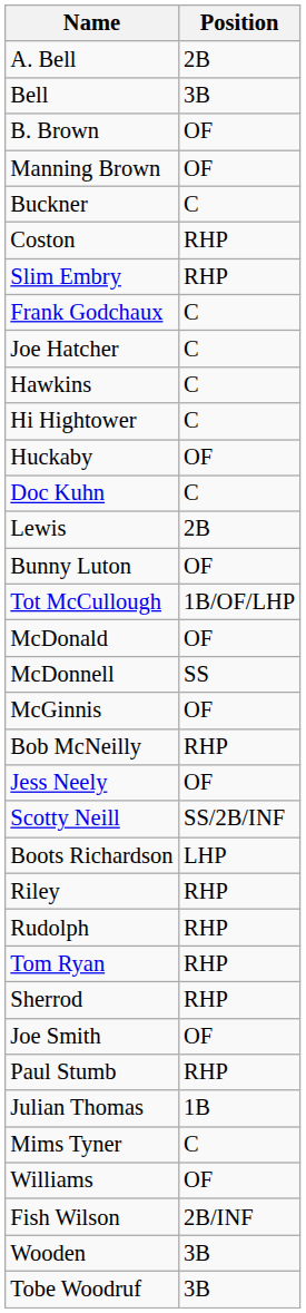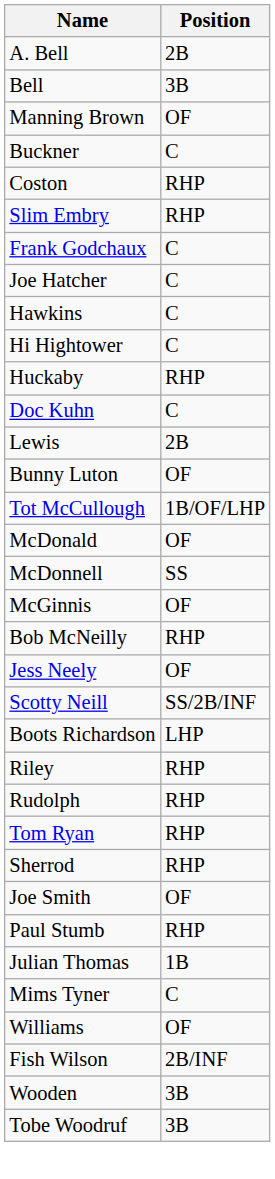 <table class="wikitable">
 <tr>
 <th>Name</th>
 <th>Position</th>
 </tr>
 <tr>
 <td>A. Bell</td>
 <td>2B</td>
 </tr>
 <tr>
 <td>Bell</td>
 <td>3B</td>
-</tr>
-<tr>
-<td>B. Brown</td>
-<td>OF</td>
 </tr>
 <tr>
 <td>Manning Brown</td>
 <td>OF</td>
 </tr>
 <tr>
 <td>Buckner</td>
 <td>C</td>
 </tr>
 <tr>
 <td>Coston</td>
 <td>RHP</td>
 </tr>
 <tr>
 <td><a href='#'>Slim Embry</a></td>
 <td>RHP</td>
 </tr>
 <tr>
 <td><a href='#'>Frank Godchaux</a></td>
 <td>C</td>
 </tr>
 <tr>
 <td>Joe Hatcher</td>
 <td>C</td>
 </tr>
 <tr>
 <td>Hawkins</td>
 <td>C</td>
 </tr>
 <tr>
 <td>Hi Hightower</td>
 <td>C</td>
 </tr>
 <tr>
 <td>Huckaby</td>
-<td>OF</td>
+<td>RHP</td>
 </tr>
 <tr>
 <td><a href='#'>Doc Kuhn</a></td>
 <td>C</td>
 </tr>
 <tr>
 <td>Lewis</td>
 <td>2B</td>
 </tr>
 <tr>
 <td>Bunny Luton</td>
 <td>OF</td>
 </tr>
 <tr>
 <td><a href='#'>Tot McCullough</a></td>
 <td>1B/OF/LHP</td>
 </tr>
 <tr>
 <td>McDonald</td>
 <td>OF</td>
 </tr>
 <tr>
 <td>McDonnell</td>
 <td>SS</td>
 </tr>
 <tr>
 <td>McGinnis</td>
 <td>OF</td>
 </tr>
 <tr>
 <td>Bob McNeilly</td>
 <td>RHP</td>
 </tr>
 <tr>
 <td><a href='#'>Jess Neely</a></td>
 <td>OF</td>
 </tr>
 <tr>
 <td><a href='#'>Scotty Neill</a></td>
 <td>SS/2B/INF</td>
 </tr>
 <tr>
 <td>Boots Richardson</td>
 <td>LHP</td>
 </tr>
 <tr>
 <td>Riley</td>
 <td>RHP</td>
 </tr>
 <tr>
 <td>Rudolph</td>
 <td>RHP</td>
 </tr>
 <tr>
 <td><a href='#'>Tom Ryan</a></td>
 <td>RHP</td>
 </tr>
 <tr>
 <td>Sherrod</td>
 <td>RHP</td>
 </tr>
 <tr>
 <td>Joe Smith</td>
 <td>OF</td>
 </tr>
 <tr>
 <td>Paul Stumb</td>
 <td>RHP</td>
 </tr>
 <tr>
 <td>Julian Thomas</td>
 <td>1B</td>
 </tr>
 <tr>
 <td>Mims Tyner</td>
 <td>C</td>
 </tr>
 <tr>
 <td>Williams</td>
 <td>OF</td>
 </tr>
 <tr>
 <td>Fish Wilson</td>
 <td>2B/INF</td>
 </tr>
 <tr>
 <td>Wooden</td>
 <td>3B</td>
 </tr>
 <tr>
 <td>Tobe Woodruf</td>
 <td>3B</td>
 </tr>
 </table>
